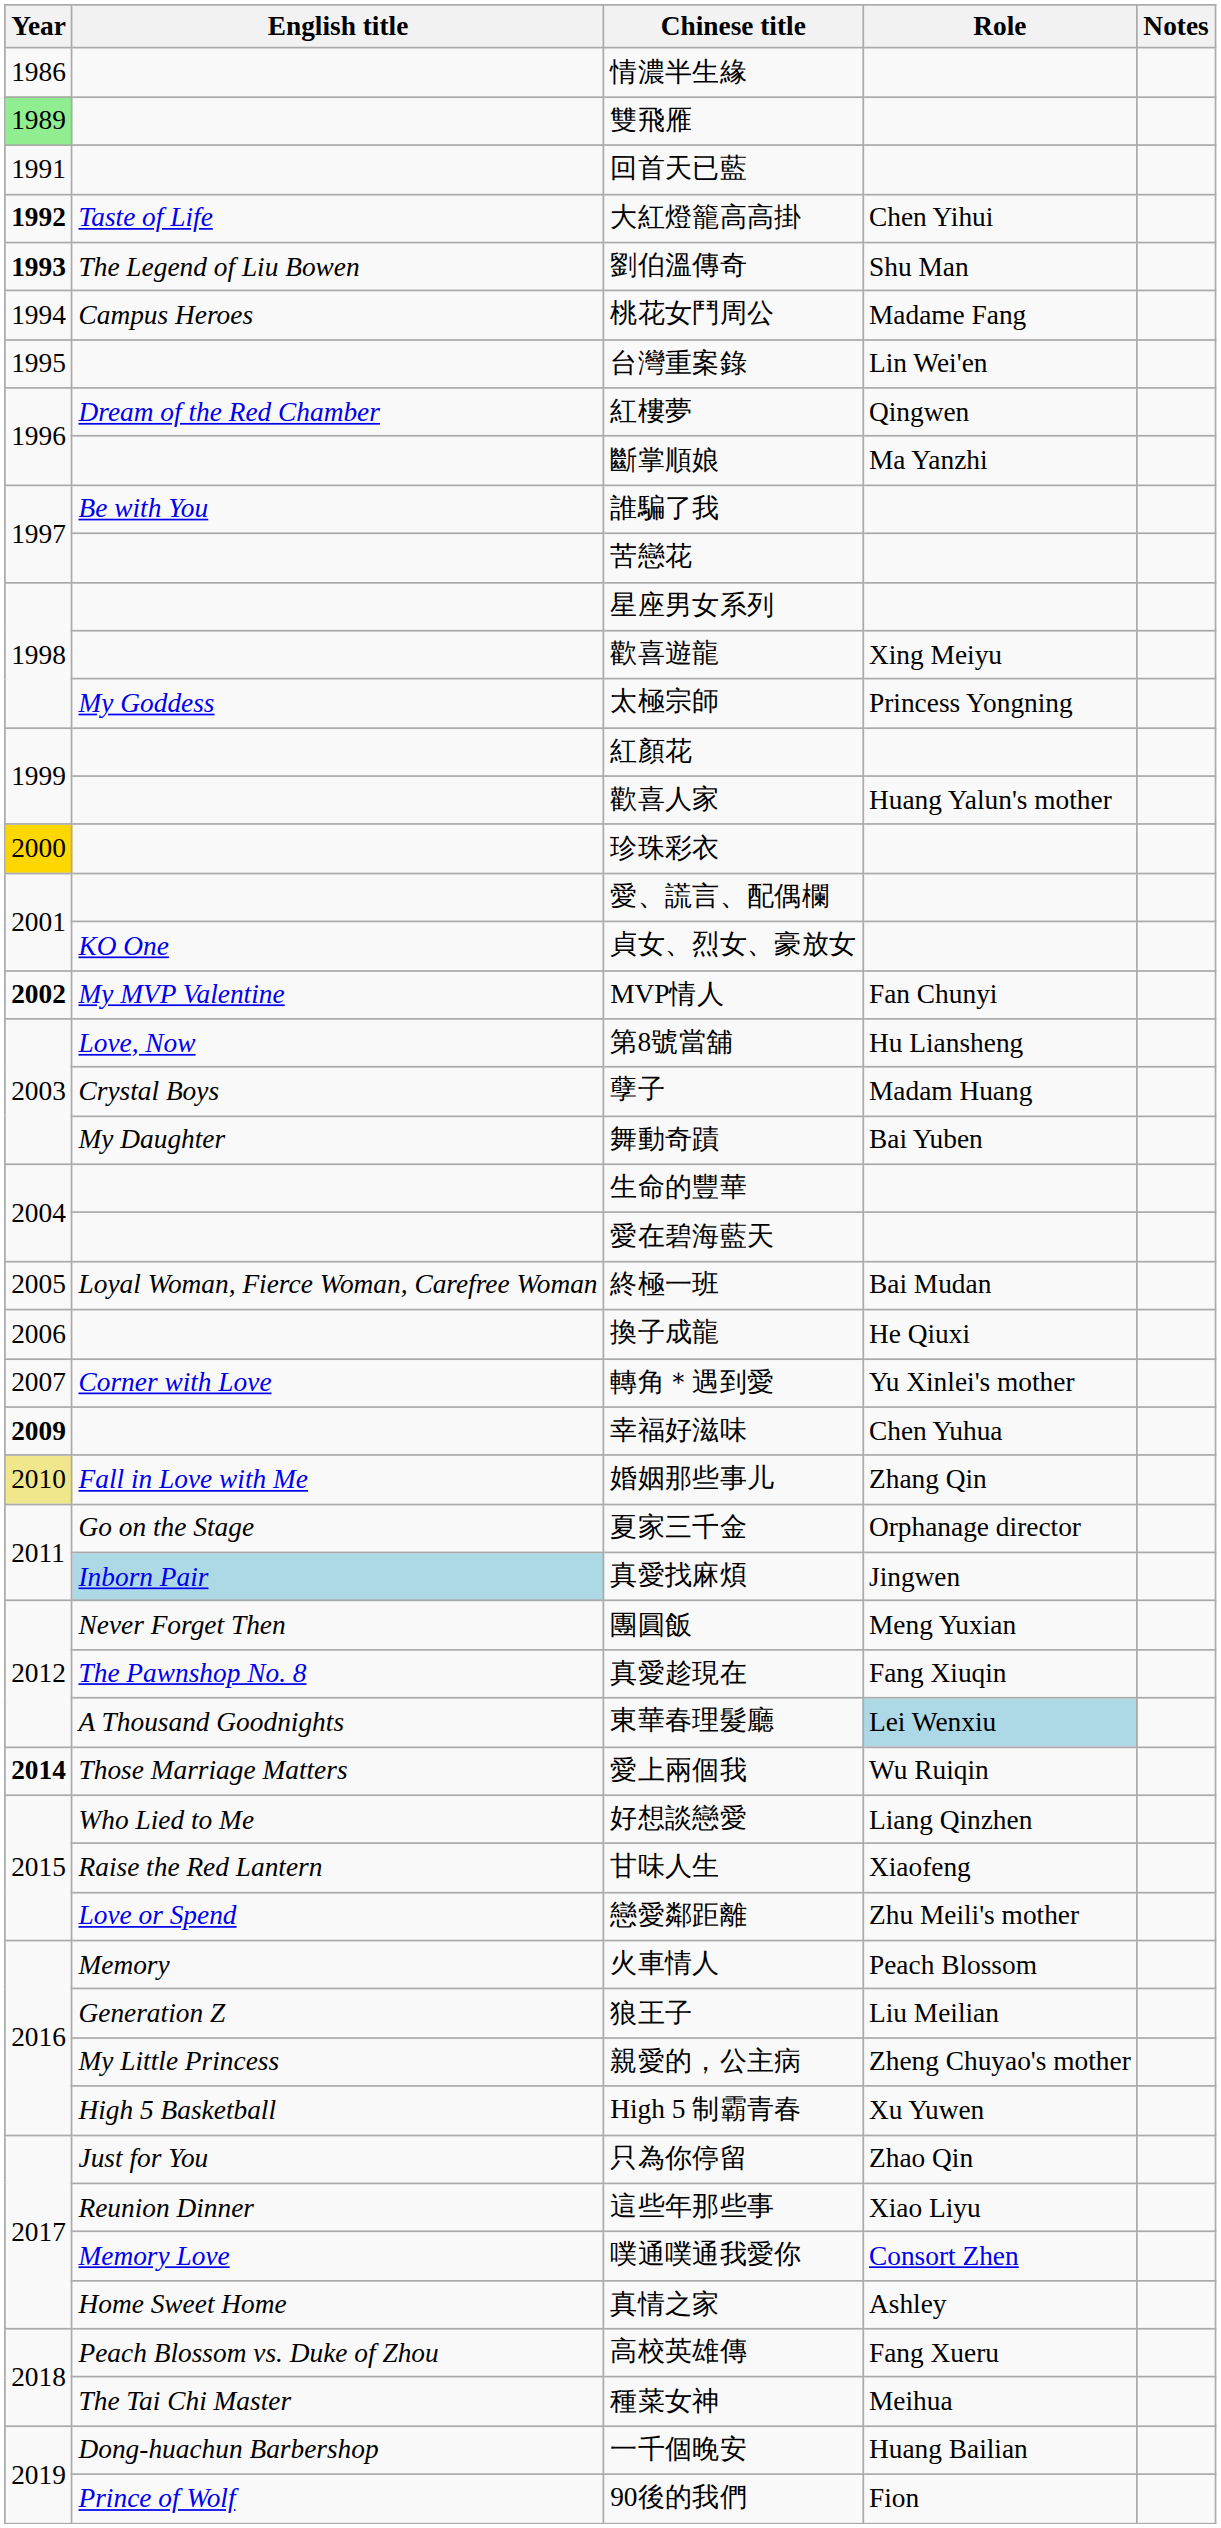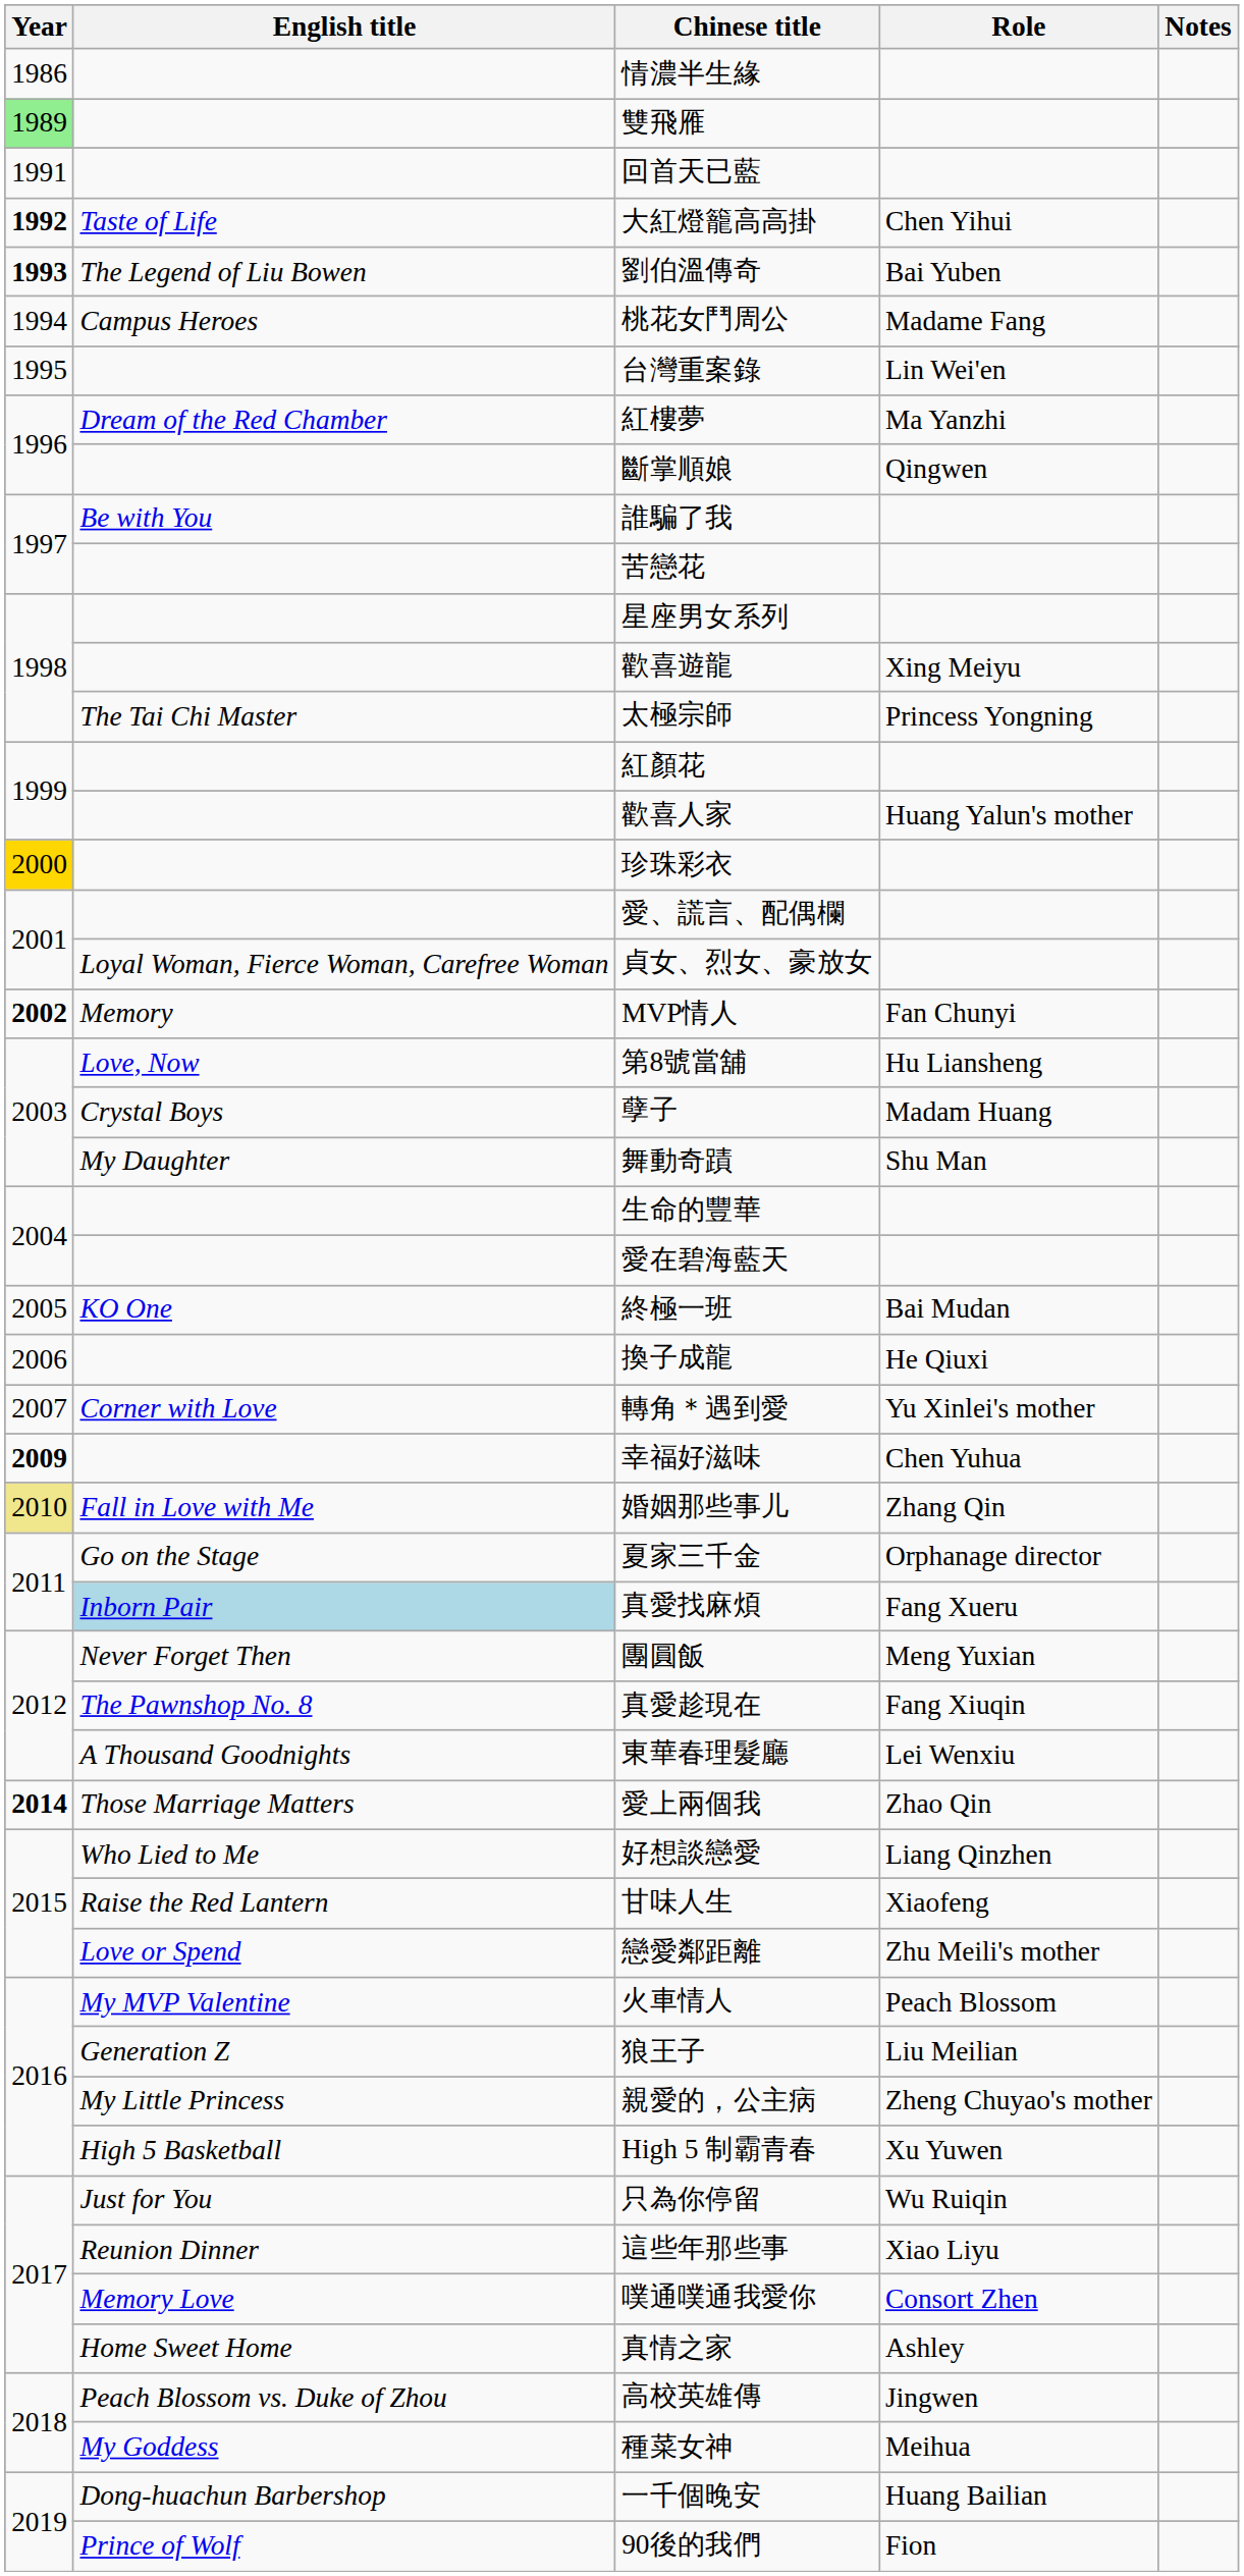 <table class="wikitable sortable">
 <tr>
 <th>Year</th>
 <th>English title</th>
 <th>Chinese title</th>
 <th>Role</th>
 <th>Notes</th>
 </tr>
 <tr>
 <td>1986</td>
 <td></td>
 <td>情濃半生緣</td>
 <td></td>
 <td></td>
 </tr>
 <tr>
 <td style="background: lightgreen;">1989</td>
 <td></td>
 <td>雙飛雁</td>
 <td></td>
 <td></td>
 </tr>
 <tr>
 <td>1991</td>
 <td></td>
 <td>回首天已藍</td>
 <td></td>
 <td></td>
 </tr>
 <tr>
 <td><strong>1992</strong></td>
 <td><em><a href='#'>Taste of Life</a></em></td>
 <td>大紅燈籠高高掛</td>
 <td>Chen Yihui</td>
 <td></td>
 </tr>
 <tr>
 <td><strong>1993</strong></td>
 <td><em>The Legend of Liu Bowen</em></td>
 <td>劉伯溫傳奇</td>
-<td>Shu Man</td>
+<td>Bai Yuben</td>
 <td></td>
 </tr>
 <tr>
 <td>1994</td>
 <td><em>Campus Heroes</em></td>
 <td>桃花女鬥周公</td>
 <td>Madame Fang</td>
 <td></td>
 </tr>
 <tr>
 <td>1995</td>
 <td></td>
 <td>台灣重案錄</td>
 <td>Lin Wei'en</td>
 <td></td>
 </tr>
 <tr>
 <td rowspan=2>1996</td>
 <td><em><a href='#'>Dream of the Red Chamber</a></em></td>
 <td>紅樓夢</td>
-<td>Qingwen</td>
+<td>Ma Yanzhi</td>
 <td></td>
 </tr>
 <tr>
 <td></td>
 <td>斷掌順娘</td>
-<td>Ma Yanzhi</td>
+<td>Qingwen</td>
 <td></td>
 </tr>
 <tr>
 <td rowspan=2>1997</td>
 <td><em><a href='#'>Be with You</a></em></td>
 <td>誰騙了我</td>
 <td></td>
 <td></td>
 </tr>
 <tr>
 <td></td>
 <td>苦戀花</td>
 <td></td>
 <td></td>
 </tr>
 <tr>
 <td rowspan=3>1998</td>
 <td></td>
 <td>星座男女系列</td>
 <td></td>
 <td></td>
 </tr>
 <tr>
 <td></td>
 <td>歡喜遊龍</td>
 <td>Xing Meiyu</td>
 <td></td>
 </tr>
 <tr>
-<td><em><a href='#'>My Goddess</a></em></td>
+<td><em>The Tai Chi Master</em></td>
 <td>太極宗師</td>
 <td>Princess Yongning</td>
 <td></td>
 </tr>
 <tr>
 <td rowspan=2>1999</td>
 <td></td>
 <td>紅顏花</td>
 <td></td>
 <td></td>
 </tr>
 <tr>
 <td></td>
 <td>歡喜人家</td>
 <td>Huang Yalun's mother</td>
 <td></td>
 </tr>
 <tr>
 <td style="background: gold;">2000</td>
 <td></td>
 <td>珍珠彩衣</td>
 <td></td>
 <td></td>
 </tr>
 <tr>
 <td rowspan=2>2001</td>
 <td></td>
 <td>愛、謊言、配偶欄</td>
 <td></td>
 <td></td>
 </tr>
 <tr>
-<td><em><a href='#'>KO One</a></em></td>
+<td><em>Loyal Woman, Fierce Woman, Carefree Woman</em></td>
 <td>貞女、烈女、豪放女</td>
 <td></td>
 <td></td>
 </tr>
 <tr>
 <td><strong>2002</strong></td>
-<td><em><a href='#'>My MVP Valentine</a></em></td>
+<td><em>Memory</em></td>
 <td>MVP情人</td>
 <td>Fan Chunyi</td>
 <td></td>
 </tr>
 <tr>
 <td rowspan=3>2003</td>
 <td><em><a href='#'>Love, Now</a></em></td>
 <td>第8號當舖</td>
 <td>Hu Liansheng</td>
 <td></td>
 </tr>
 <tr>
 <td><em>Crystal Boys</em></td>
 <td>孽子</td>
 <td>Madam Huang</td>
 <td></td>
 </tr>
 <tr>
 <td><em>My Daughter</em></td>
 <td>舞動奇蹟</td>
-<td>Bai Yuben</td>
+<td>Shu Man</td>
 <td></td>
 </tr>
 <tr>
 <td rowspan=2>2004</td>
 <td></td>
 <td>生命的豐華</td>
 <td></td>
 <td></td>
 </tr>
 <tr>
 <td></td>
 <td>愛在碧海藍天</td>
 <td></td>
 <td></td>
 </tr>
 <tr>
 <td>2005</td>
-<td><em>Loyal Woman, Fierce Woman, Carefree Woman</em></td>
+<td><em><a href='#'>KO One</a></em></td>
 <td>終極一班</td>
 <td>Bai Mudan</td>
 <td></td>
 </tr>
 <tr>
 <td>2006</td>
 <td></td>
 <td>換子成龍</td>
 <td>He Qiuxi</td>
 <td></td>
 </tr>
 <tr>
 <td>2007</td>
 <td><em><a href='#'>Corner with Love</a></em></td>
 <td>轉角＊遇到愛</td>
 <td>Yu Xinlei's mother</td>
 <td></td>
 </tr>
 <tr>
 <td><strong>2009</strong></td>
 <td></td>
 <td>幸福好滋味</td>
 <td>Chen Yuhua</td>
 <td></td>
 </tr>
 <tr>
 <td style="background: khaki;">2010</td>
 <td><em><a href='#'>Fall in Love with Me</a></em></td>
 <td>婚姻那些事儿</td>
 <td>Zhang Qin</td>
 <td></td>
 </tr>
 <tr>
 <td rowspan=2>2011</td>
 <td><em>Go on the Stage</em></td>
 <td>夏家三千金</td>
 <td>Orphanage director</td>
 <td></td>
 </tr>
 <tr>
 <td style="background: lightblue;"><em><a href='#'>Inborn Pair</a></em></td>
 <td>真愛找麻煩</td>
-<td>Jingwen</td>
+<td>Fang Xueru</td>
 <td></td>
 </tr>
 <tr>
 <td rowspan=3>2012</td>
 <td><em>Never Forget Then</em></td>
 <td>團圓飯</td>
 <td>Meng Yuxian</td>
 <td></td>
 </tr>
 <tr>
 <td><em><a href='#'>The Pawnshop No. 8</a></em></td>
 <td>真愛趁現在</td>
 <td>Fang Xiuqin</td>
 <td></td>
 </tr>
 <tr>
 <td><em>A Thousand Goodnights</em></td>
 <td>東華春理髮廳</td>
-<td style="background: lightblue;">Lei Wenxiu</td>
+<td>Lei Wenxiu</td>
 <td></td>
 </tr>
 <tr>
 <td><strong>2014</strong></td>
 <td><em>Those Marriage Matters</em></td>
 <td>愛上兩個我</td>
-<td>Wu Ruiqin</td>
+<td>Zhao Qin</td>
 <td></td>
 </tr>
 <tr>
 <td rowspan=3>2015</td>
 <td><em>Who Lied to Me</em></td>
 <td>好想談戀愛</td>
 <td>Liang Qinzhen</td>
 <td></td>
 </tr>
 <tr>
 <td><em>Raise the Red Lantern</em></td>
 <td>甘味人生</td>
 <td>Xiaofeng</td>
 <td></td>
 </tr>
 <tr>
 <td><em><a href='#'>Love or Spend</a></em></td>
 <td>戀愛鄰距離</td>
 <td>Zhu Meili's mother</td>
 <td></td>
 </tr>
 <tr>
 <td rowspan=4>2016</td>
-<td><em>Memory</em></td>
+<td><em><a href='#'>My MVP Valentine</a></em></td>
 <td>火車情人</td>
 <td>Peach Blossom</td>
 <td></td>
 </tr>
 <tr>
 <td><em>Generation Z</em></td>
 <td>狼王子</td>
 <td>Liu Meilian</td>
 <td></td>
 </tr>
 <tr>
 <td><em>My Little Princess</em></td>
 <td>親愛的，公主病</td>
 <td>Zheng Chuyao's mother</td>
 <td></td>
 </tr>
 <tr>
 <td><em>High 5 Basketball</em></td>
 <td>High 5 制霸青春</td>
 <td>Xu Yuwen</td>
 <td></td>
 </tr>
 <tr>
 <td rowspan=4>2017</td>
 <td><em>Just for You</em></td>
 <td>只為你停留</td>
-<td>Zhao Qin</td>
+<td>Wu Ruiqin</td>
 <td></td>
 </tr>
 <tr>
 <td><em>Reunion Dinner</em></td>
 <td>這些年那些事</td>
 <td>Xiao Liyu</td>
 <td></td>
 </tr>
 <tr>
 <td><em><a href='#'>Memory Love</a></em></td>
 <td>噗通噗通我愛你</td>
 <td><a href='#'>Consort Zhen</a></td>
 <td></td>
 </tr>
 <tr>
 <td><em>Home Sweet Home</em></td>
 <td>真情之家</td>
 <td>Ashley</td>
 <td></td>
 </tr>
 <tr>
 <td rowspan=2>2018</td>
 <td><em>Peach Blossom vs. Duke of Zhou</em></td>
 <td>高校英雄傳</td>
-<td>Fang Xueru</td>
+<td>Jingwen</td>
 <td></td>
 </tr>
 <tr>
-<td><em>The Tai Chi Master</em></td>
+<td><em><a href='#'>My Goddess</a></em></td>
 <td>種菜女神</td>
 <td>Meihua</td>
 <td></td>
 </tr>
 <tr>
 <td rowspan=2>2019</td>
 <td><em>Dong-huachun Barbershop</em></td>
 <td>一千個晚安</td>
 <td>Huang Bailian</td>
 <td></td>
 </tr>
 <tr>
 <td><em><a href='#'>Prince of Wolf</a></em></td>
 <td>90後的我們</td>
 <td>Fion</td>
 <td></td>
 </tr>
 </table>
